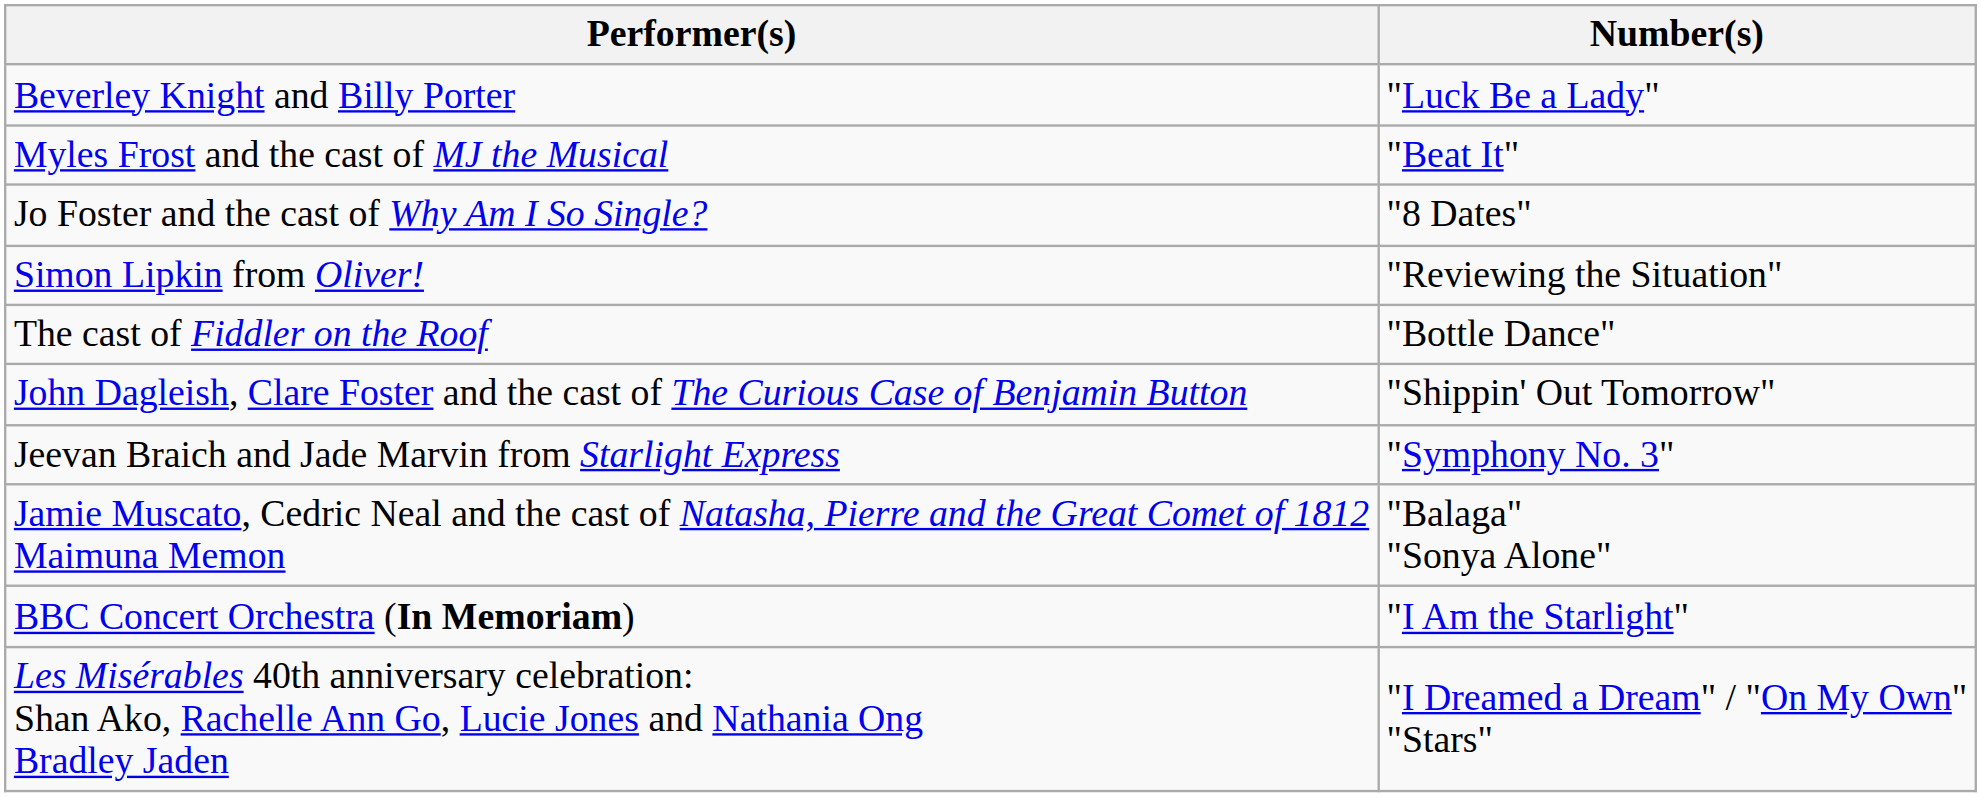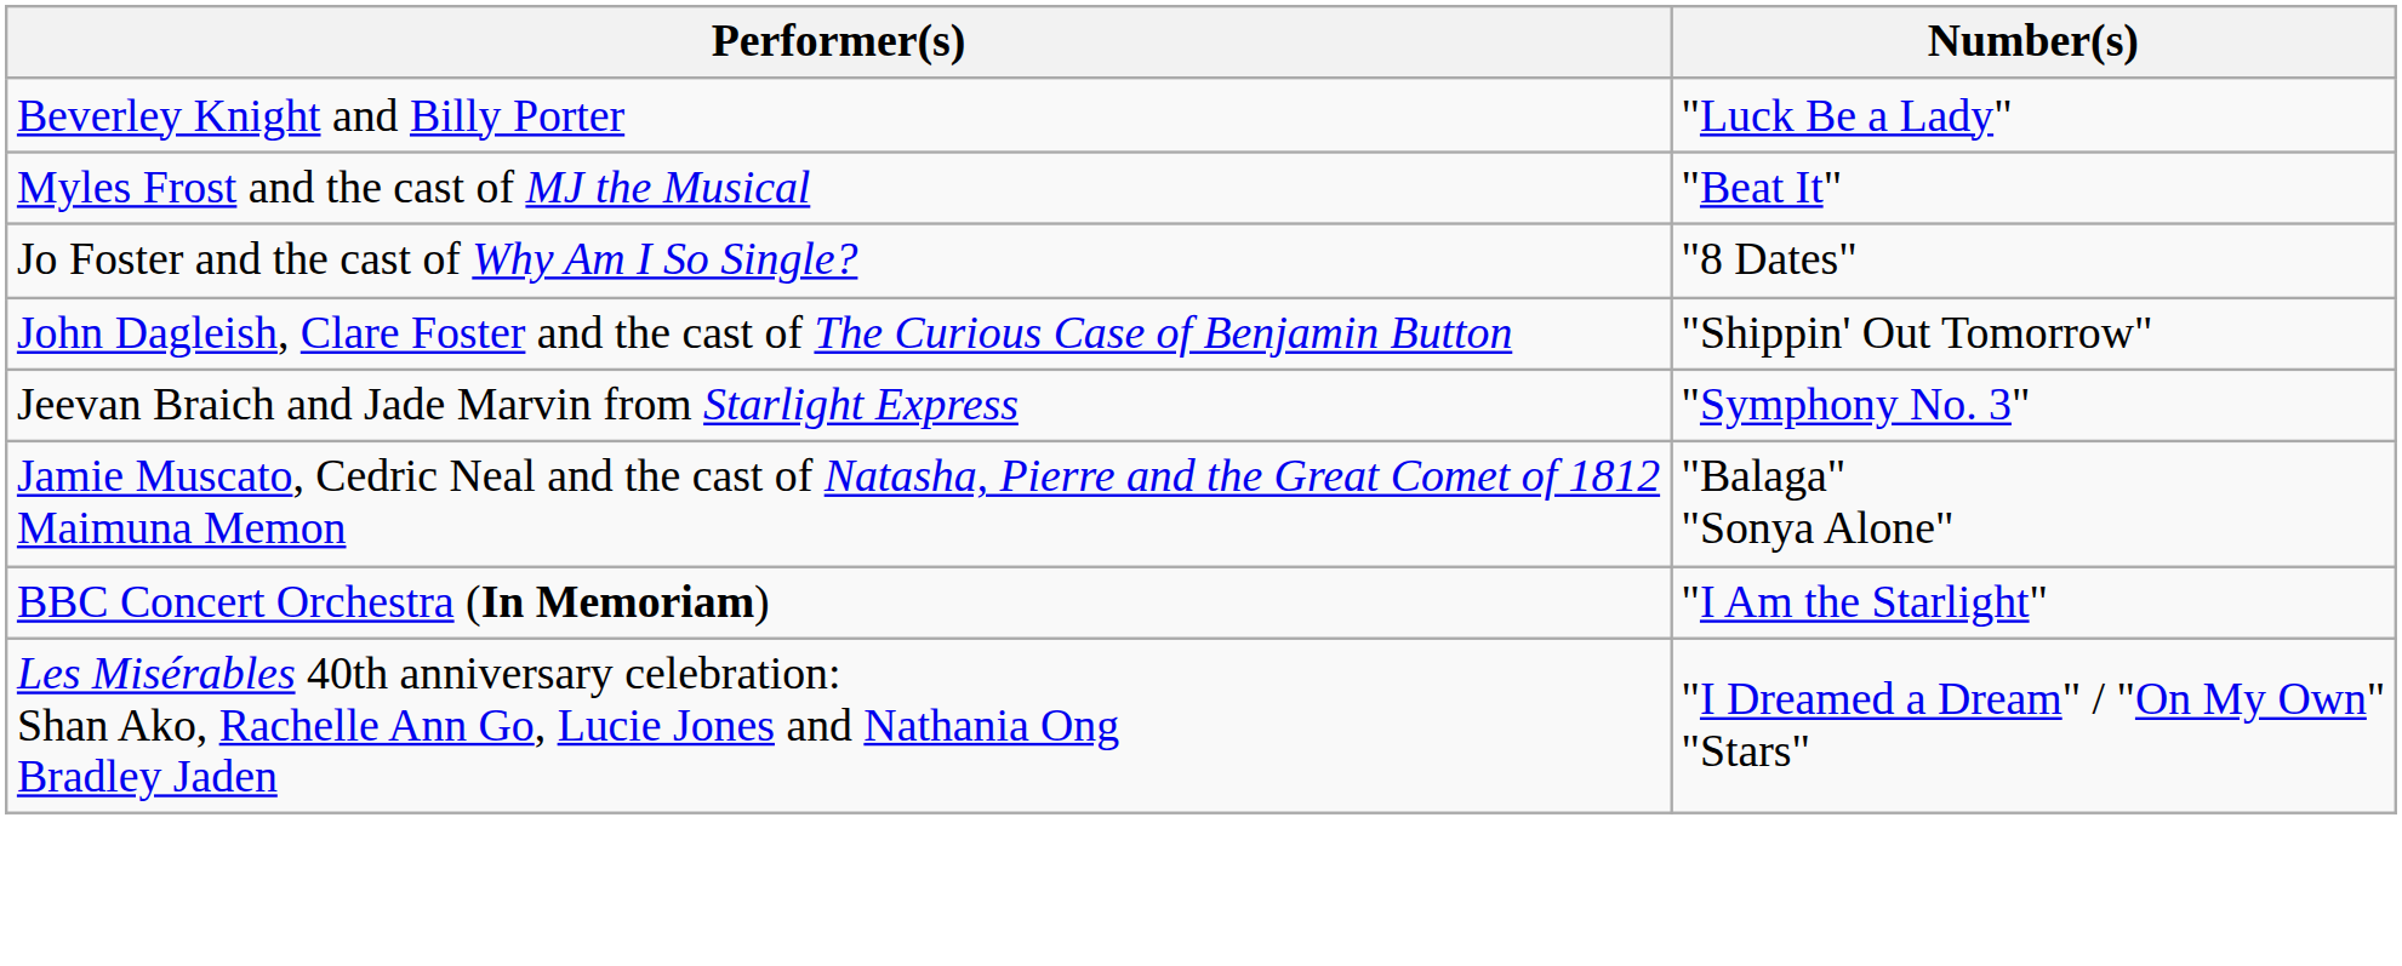 <table class="wikitable plainrowheaders sortable">
 <tr>
 <th scope="col">Performer(s)</th>
 <th scope="col">Number(s)</th>
 </tr>
 <tr>
 <td><a href='#'>Beverley Knight</a> and <a href='#'>Billy Porter</a></td>
 <td>"<a href='#'>Luck Be a Lady</a>"</td>
 </tr>
 <tr>
 <td><a href='#'>Myles Frost</a> and the cast of <em><a href='#'>MJ the Musical</a></em></td>
 <td>"<a href='#'>Beat It</a>"</td>
 </tr>
 <tr>
 <td>Jo Foster and the cast of <em><a href='#'>Why Am I So Single?</a></em></td>
 <td>"8 Dates"</td>
-</tr>
-<tr>
-<td><a href='#'>Simon Lipkin</a> from <em><a href='#'>Oliver!</a></em></td>
-<td>"Reviewing the Situation"</td>
-</tr>
-<tr>
-<td>The cast of <em><a href='#'>Fiddler on the Roof</a></em></td>
-<td>"Bottle Dance"</td>
 </tr>
 <tr>
 <td><a href='#'>John Dagleish</a>, <a href='#'>Clare Foster</a> and the cast of <em><a href='#'>The Curious Case of Benjamin Button</a></em></td>
 <td>"Shippin' Out Tomorrow"</td>
 </tr>
 <tr>
 <td>Jeevan Braich and Jade Marvin from <em><a href='#'>Starlight Express</a></em></td>
 <td>"<a href='#'>Symphony No. 3</a>"</td>
 </tr>
 <tr>
 <td><a href='#'>Jamie Muscato</a>, Cedric Neal and the cast of <em><a href='#'>Natasha, Pierre and the Great Comet of 1812</a></em><br><a href='#'>Maimuna Memon</a></td>
 <td>"Balaga"<br>"Sonya Alone"</td>
 </tr>
 <tr>
 <td><a href='#'>BBC Concert Orchestra</a> (<strong>In Memoriam</strong>)</td>
 <td>"<a href='#'>I Am the Starlight</a>"</td>
 </tr>
 <tr>
 <td><em><a href='#'>Les Misérables</a></em> 40th anniversary celebration:<br>Shan Ako, <a href='#'>Rachelle Ann Go</a>, <a href='#'>Lucie Jones</a> and <a href='#'>Nathania Ong</a><br><a href='#'>Bradley Jaden</a></td>
 <td>"<a href='#'>I Dreamed a Dream</a>" / "<a href='#'>On My Own</a>"<br>"Stars"</td>
 </tr>
 </table>
